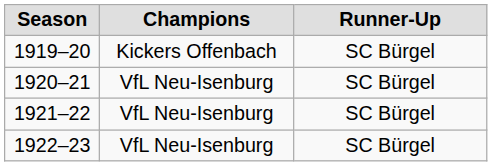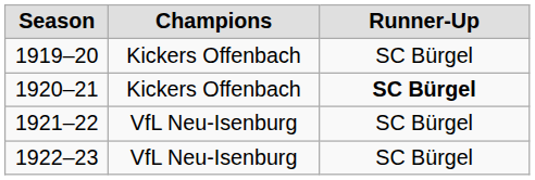 <table class="wikitable">
 <tr align="center" style="background:#dfdfdf">
 <td width="70"><strong>Season</strong></td>
 <td width="150"><strong>Champions</strong></td>
 <td width="150"><strong>Runner-Up</strong></td>
 </tr>
 <tr align="center">
 <td>1919–20</td>
 <td>Kickers Offenbach</td>
 <td>SC Bürgel</td>
 </tr>
 <tr align="center">
 <td>1920–21</td>
-<td>VfL Neu-Isenburg</td>
-<td>SC Bürgel</td>
+<td>Kickers Offenbach</td>
+<td><strong>SC Bürgel</strong></td>
 </tr>
 <tr align="center">
 <td>1921–22</td>
 <td>VfL Neu-Isenburg</td>
 <td>SC Bürgel</td>
 </tr>
 <tr align="center">
 <td>1922–23</td>
 <td>VfL Neu-Isenburg</td>
 <td>SC Bürgel</td>
 </tr>
 </table>
